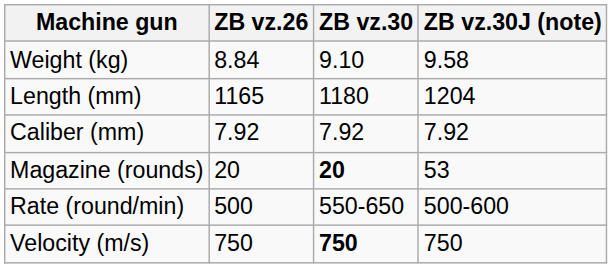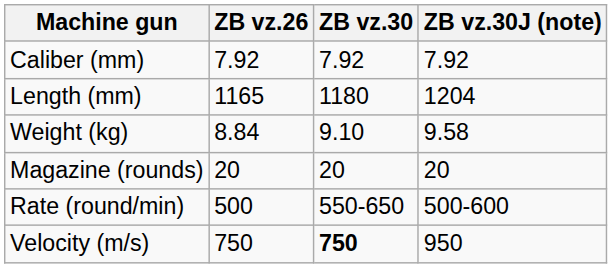 <table class="wikitable">
 <tr>
 <th>Machine gun</th>
 <th>ZB vz.26</th>
 <th>ZB vz.30</th>
 <th>ZB vz.30J (note)</th>
 </tr>
 <tr>
-<td>Weight (kg)</td>
-<td>8.84</td>
-<td>9.10</td>
-<td>9.58</td>
+<td>Caliber (mm)</td>
+<td>7.92</td>
+<td>7.92</td>
+<td>7.92</td>
 </tr>
 <tr>
 <td>Length (mm)</td>
 <td>1165</td>
 <td>1180</td>
 <td>1204</td>
 </tr>
 <tr>
-<td>Caliber (mm)</td>
-<td>7.92</td>
-<td>7.92</td>
-<td>7.92</td>
+<td>Weight (kg)</td>
+<td>8.84</td>
+<td>9.10</td>
+<td>9.58</td>
 </tr>
 <tr>
 <td>Magazine (rounds)</td>
 <td>20</td>
-<td><strong>20</strong></td>
-<td>53</td>
+<td>20</td>
+<td>20</td>
 </tr>
 <tr>
 <td>Rate (round/min)</td>
 <td>500</td>
 <td>550-650</td>
 <td>500-600</td>
 </tr>
 <tr>
 <td>Velocity (m/s)</td>
 <td>750</td>
 <td><strong>750</strong></td>
-<td>750</td>
+<td>950</td>
 </tr>
 </table>
